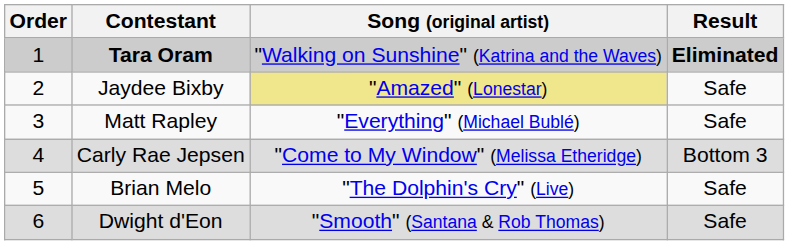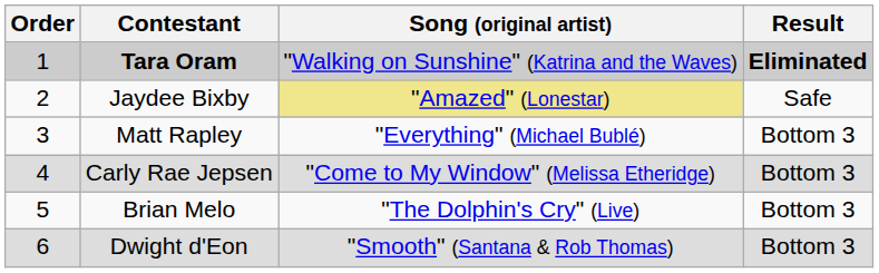 <table class="wikitable plainrowheaders" style="text-align:center;">
 <tr>
 <th>Order</th>
 <th>Contestant</th>
 <th>Song <small>(original artist)</small></th>
 <th>Result</th>
 </tr>
 <tr style="background:#ccc;">
 <td>1</td>
 <td><strong>Tara Oram</strong></td>
 <td>"<a href='#'>Walking on Sunshine</a>" <small>(<a href='#'>Katrina and the Waves</a>)</small></td>
 <td><strong>Eliminated</strong></td>
 </tr>
 <tr>
 <td>2</td>
 <td>Jaydee Bixby</td>
 <td style="background: khaki;">"<a href='#'>Amazed</a>" <small>(<a href='#'>Lonestar</a>)</small></td>
 <td>Safe</td>
 </tr>
 <tr>
 <td>3</td>
 <td>Matt Rapley</td>
 <td>"<a href='#'>Everything</a>" <small>(<a href='#'>Michael Bublé</a>)</small></td>
-<td>Safe</td>
+<td>Bottom 3</td>
 </tr>
 <tr style="background:#ddd;">
 <td>4</td>
 <td>Carly Rae Jepsen</td>
 <td>"<a href='#'>Come to My Window</a>" <small>(<a href='#'>Melissa Etheridge</a>)</small></td>
 <td>Bottom 3</td>
 </tr>
 <tr>
 <td>5</td>
 <td>Brian Melo</td>
 <td>"<a href='#'>The Dolphin's Cry</a>" <small>(<a href='#'>Live</a>)</small></td>
-<td>Safe</td>
+<td>Bottom 3</td>
 </tr>
 <tr style="background:#ddd;">
 <td>6</td>
 <td>Dwight d'Eon</td>
 <td>"<a href='#'>Smooth</a>" <small>(<a href='#'>Santana</a> & <a href='#'>Rob Thomas</a>)</small></td>
-<td>Safe</td>
+<td>Bottom 3</td>
 </tr>
 </table>
